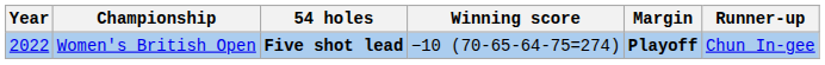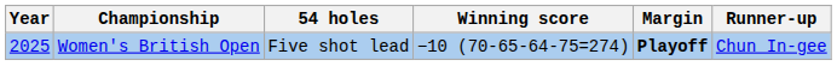 <table class="wikitable">
 <tr>
 <th>Year</th>
 <th>Championship</th>
 <th>54 holes</th>
 <th>Winning score</th>
 <th>Margin</th>
 <th>Runner-up</th>
 </tr>
 <tr style="background:#ABCDEF;">
-<td><a href='#'>2022</a></td>
+<td><a href='#'>2025</a></td>
 <td><a href='#'>Women's British Open</a></td>
-<td><strong>Five shot lead</strong></td>
+<td>Five shot lead</td>
 <td>−10 (70-65-64-75=274)</td>
 <td><strong>Playoff</strong></td>
 <td> <a href='#'>Chun In-gee</a></td>
 </tr>
 </table>
